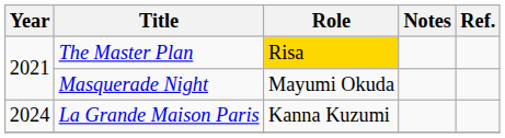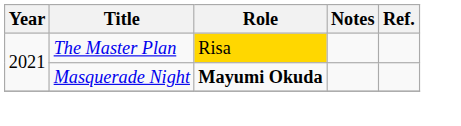 <table class="wikitable">
 <tr>
 <th>Year</th>
 <th>Title</th>
 <th>Role</th>
 <th>Notes</th>
 <th>Ref.</th>
 </tr>
 <tr>
 <td rowspan=2>2021</td>
 <td><em><a href='#'>The Master Plan</a></em></td>
 <td style="background: gold;">Risa</td>
 <td></td>
 <td></td>
 </tr>
 <tr>
 <td><em><a href='#'>Masquerade Night</a></em></td>
-<td>Mayumi Okuda</td>
-<td></td>
-<td></td>
-</tr>
-<tr>
-<td>2024</td>
-<td><em><a href='#'>La Grande Maison Paris</a></em></td>
-<td>Kanna Kuzumi</td>
+<td><strong>Mayumi Okuda</strong></td>
 <td></td>
 <td></td>
 </tr>
 <tr>
 </tr>
 </table>
